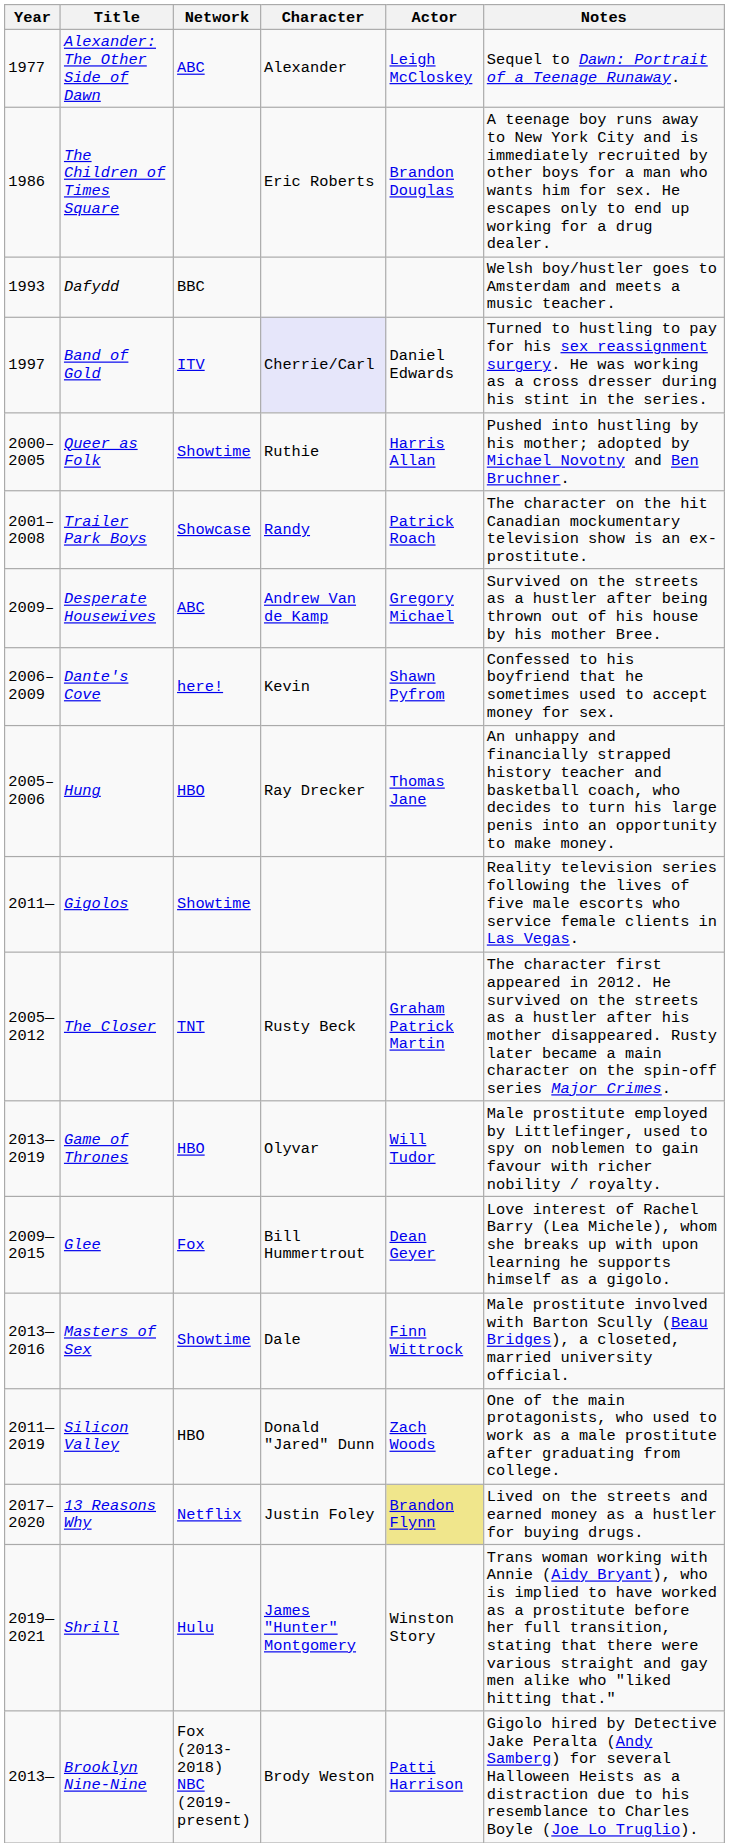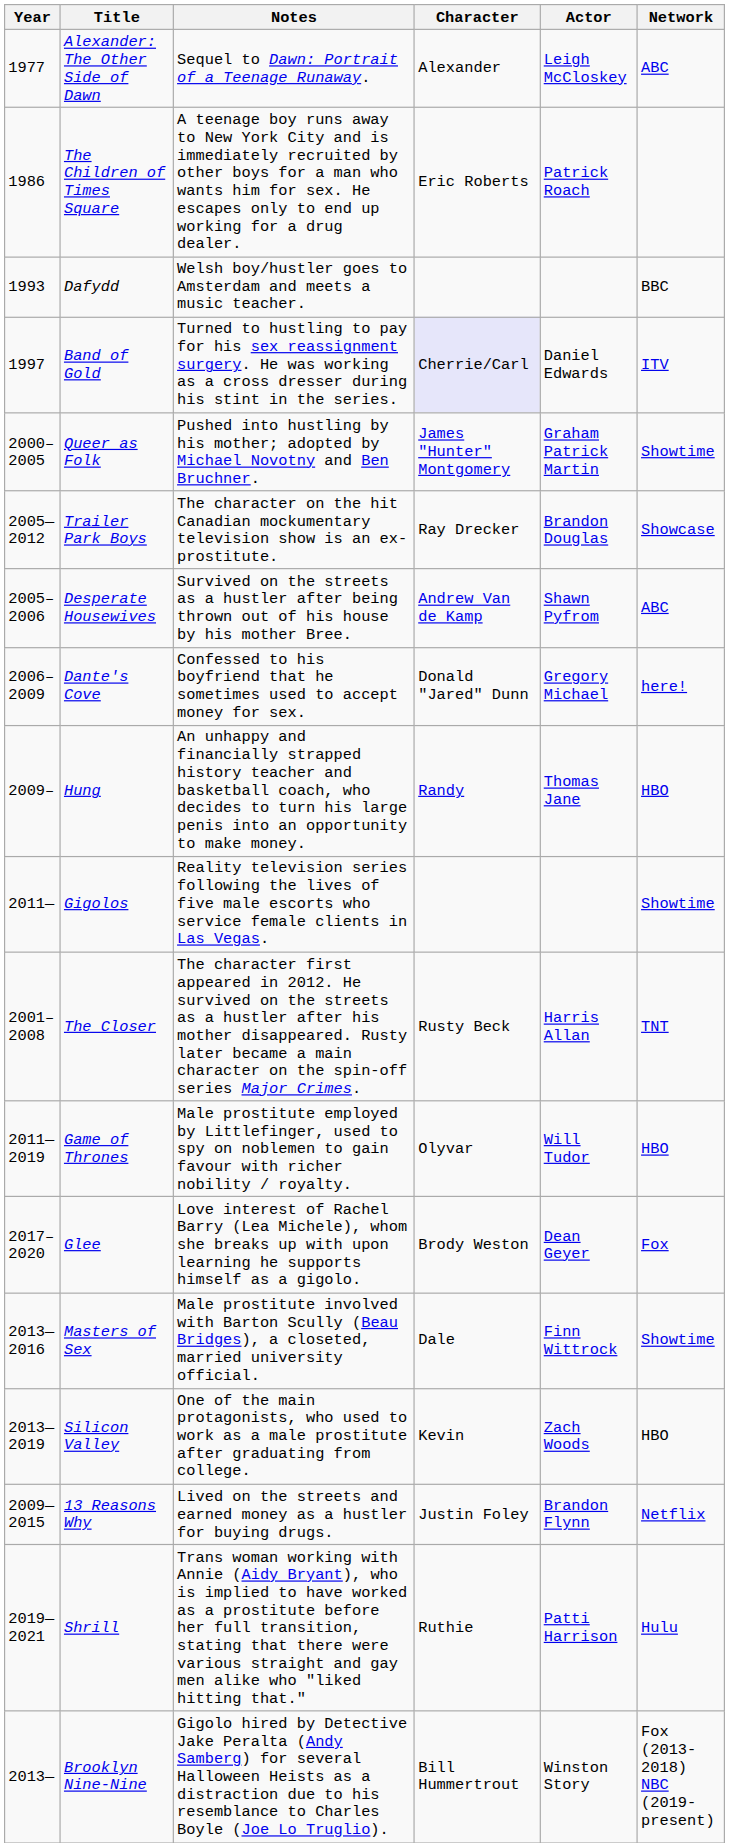 <table class="wikitable">
 <tr>
 <th>Year</th>
 <th>Title</th>
-<th>Network</th>
+<th>Notes</th>
 <th>Character</th>
 <th>Actor</th>
-<th>Notes</th>
+<th>Network</th>
 </tr>
 <tr>
 <td>1977</td>
 <td><em><a href='#'>Alexander: The Other Side of Dawn</a></em></td>
-<td><a href='#'>ABC</a></td>
+<td>Sequel to <em><a href='#'>Dawn: Portrait of a Teenage Runaway</a></em>.</td>
 <td>Alexander</td>
 <td><a href='#'>Leigh McCloskey</a></td>
-<td>Sequel to <em><a href='#'>Dawn: Portrait of a Teenage Runaway</a></em>.</td>
+<td><a href='#'>ABC</a></td>
 </tr>
 <tr>
 <td>1986</td>
 <td><em><a href='#'>The Children of Times Square</a></em></td>
+<td>A teenage boy runs away to New York City and is immediately recruited by other boys for a man who wants him for sex. He escapes only to end up working for a drug dealer.</td>
+<td>Eric Roberts</td>
+<td><a href='#'>Patrick Roach</a></td>
 <td></td>
-<td>Eric Roberts</td>
-<td><a href='#'>Brandon Douglas</a></td>
-<td>A teenage boy runs away to New York City and is immediately recruited by other boys for a man who wants him for sex. He escapes only to end up working for a drug dealer.</td>
 </tr>
 <tr>
 <td>1993</td>
 <td><em>Dafydd</em></td>
-<td>BBC</td>
+<td>Welsh boy/hustler goes to Amsterdam and meets a music teacher.</td>
 <td></td>
 <td></td>
-<td>Welsh boy/hustler goes to Amsterdam and meets a music teacher.</td>
+<td>BBC</td>
 </tr>
 <tr>
 <td>1997</td>
 <td><em><a href='#'>Band of Gold</a></em></td>
-<td><a href='#'>ITV</a></td>
+<td>Turned to hustling to pay for his <a href='#'>sex reassignment surgery</a>. He was working as a cross dresser during his stint in the series.</td>
 <td style="background: lavender;">Cherrie/Carl</td>
 <td>Daniel Edwards</td>
-<td>Turned to hustling to pay for his <a href='#'>sex reassignment surgery</a>. He was working as a cross dresser during his stint in the series.</td>
+<td><a href='#'>ITV</a></td>
 </tr>
 <tr>
 <td>2000–2005</td>
 <td><em><a href='#'>Queer as Folk</a></em></td>
+<td>Pushed into hustling by his mother; adopted by <a href='#'>Michael Novotny</a> and <a href='#'>Ben Bruchner</a>.</td>
+<td><a href='#'>James "Hunter" Montgomery</a></td>
+<td><a href='#'>Graham Patrick Martin</a></td>
 <td><a href='#'>Showtime</a></td>
-<td>Ruthie</td>
-<td><a href='#'>Harris Allan</a></td>
-<td>Pushed into hustling by his mother; adopted by <a href='#'>Michael Novotny</a> and <a href='#'>Ben Bruchner</a>.</td>
 </tr>
 <tr>
-<td>2001–2008</td>
+<td>2005—2012</td>
 <td><em><a href='#'>Trailer Park Boys</a></em></td>
+<td>The character on the hit Canadian mockumentary television show is an ex-prostitute.</td>
+<td>Ray Drecker</td>
+<td><a href='#'>Brandon Douglas</a></td>
 <td><a href='#'>Showcase</a></td>
-<td><a href='#'>Randy</a></td>
-<td><a href='#'>Patrick Roach</a></td>
-<td>The character on the hit Canadian mockumentary television show is an ex-prostitute.</td>
 </tr>
 <tr>
-<td>2009–</td>
+<td>2005–2006</td>
 <td><em><a href='#'>Desperate Housewives</a></em></td>
+<td>Survived on the streets as a hustler after being thrown out of his house by his mother Bree.</td>
+<td><a href='#'>Andrew Van de Kamp</a></td>
+<td><a href='#'>Shawn Pyfrom</a></td>
 <td><a href='#'>ABC</a></td>
-<td><a href='#'>Andrew Van de Kamp</a></td>
-<td><a href='#'>Gregory Michael</a></td>
-<td>Survived on the streets as a hustler after being thrown out of his house by his mother Bree.</td>
 </tr>
 <tr>
 <td>2006–2009</td>
 <td><em><a href='#'>Dante's Cove</a></em></td>
+<td>Confessed to his boyfriend that he sometimes used to accept money for sex.</td>
+<td>Donald "Jared" Dunn</td>
+<td><a href='#'>Gregory Michael</a></td>
 <td><a href='#'>here!</a></td>
-<td>Kevin</td>
-<td><a href='#'>Shawn Pyfrom</a></td>
-<td>Confessed to his boyfriend that he sometimes used to accept money for sex.</td>
 </tr>
 <tr>
-<td>2005–2006</td>
+<td>2009–</td>
 <td><em><a href='#'>Hung</a></em></td>
+<td>An unhappy and financially strapped history teacher and basketball coach, who decides to turn his large penis into an opportunity to make money.</td>
+<td><a href='#'>Randy</a></td>
+<td><a href='#'>Thomas Jane</a></td>
 <td><a href='#'>HBO</a></td>
-<td>Ray Drecker</td>
-<td><a href='#'>Thomas Jane</a></td>
-<td>An unhappy and financially strapped history teacher and basketball coach, who decides to turn his large penis into an opportunity to make money.</td>
 </tr>
 <tr>
 <td>2011—</td>
 <td><em><a href='#'>Gigolos</a></em></td>
-<td><a href='#'>Showtime</a></td>
+<td>Reality television series following the lives of five male escorts who service female clients in <a href='#'>Las Vegas</a>.</td>
 <td></td>
 <td></td>
-<td>Reality television series following the lives of five male escorts who service female clients in <a href='#'>Las Vegas</a>.</td>
+<td><a href='#'>Showtime</a></td>
 </tr>
 <tr>
-<td>2005—2012</td>
+<td>2001–2008</td>
 <td><em><a href='#'>The Closer</a></em></td>
+<td>The character first appeared in 2012. He survived on the streets as a hustler after his mother disappeared. Rusty later became a main character on the spin-off series <em><a href='#'>Major Crimes</a></em>.</td>
+<td>Rusty Beck</td>
+<td><a href='#'>Harris Allan</a></td>
 <td><a href='#'>TNT</a></td>
-<td>Rusty Beck</td>
-<td><a href='#'>Graham Patrick Martin</a></td>
-<td>The character first appeared in 2012. He survived on the streets as a hustler after his mother disappeared. Rusty later became a main character on the spin-off series <em><a href='#'>Major Crimes</a></em>.</td>
 </tr>
 <tr>
-<td>2013—2019</td>
+<td>2011—2019</td>
 <td><em><a href='#'>Game of Thrones</a></em></td>
-<td><a href='#'>HBO</a></td>
+<td>Male prostitute employed by Littlefinger, used to spy on noblemen to gain favour with richer nobility / royalty.</td>
 <td>Olyvar</td>
 <td><a href='#'>Will Tudor</a></td>
-<td>Male prostitute employed by Littlefinger, used to spy on noblemen to gain favour with richer nobility / royalty.</td>
+<td><a href='#'>HBO</a></td>
 </tr>
 <tr>
-<td>2009—2015</td>
+<td>2017–2020</td>
 <td><em><a href='#'>Glee</a></em></td>
+<td>Love interest of Rachel Barry (Lea Michele), whom she breaks up with upon learning he supports himself as a gigolo.</td>
+<td>Brody Weston</td>
+<td><a href='#'>Dean Geyer</a></td>
 <td><a href='#'>Fox</a></td>
-<td>Bill Hummertrout</td>
-<td><a href='#'>Dean Geyer</a></td>
-<td>Love interest of Rachel Barry (Lea Michele), whom she breaks up with upon learning he supports himself as a gigolo.</td>
 </tr>
 <tr>
 <td>2013—2016</td>
 <td><em><a href='#'>Masters of Sex</a></em></td>
-<td><a href='#'>Showtime</a></td>
+<td>Male prostitute involved with Barton Scully (<a href='#'>Beau Bridges</a>), a closeted, married university official.</td>
 <td>Dale</td>
 <td><a href='#'>Finn Wittrock</a></td>
-<td>Male prostitute involved with Barton Scully (<a href='#'>Beau Bridges</a>), a closeted, married university official.</td>
+<td><a href='#'>Showtime</a></td>
 </tr>
 <tr>
-<td>2011—2019</td>
+<td>2013—2019</td>
 <td><em><a href='#'>Silicon Valley</a></em></td>
+<td>One of the main protagonists, who used to work as a male prostitute after graduating from college.</td>
+<td>Kevin</td>
+<td><a href='#'>Zach Woods</a></td>
 <td>HBO</td>
-<td>Donald "Jared" Dunn</td>
-<td><a href='#'>Zach Woods</a></td>
-<td>One of the main protagonists, who used to work as a male prostitute after graduating from college.</td>
 </tr>
 <tr>
-<td>2017–2020</td>
+<td>2009—2015</td>
 <td><em><a href='#'>13 Reasons Why</a></em></td>
+<td>Lived on the streets and earned money as a hustler for buying drugs.</td>
+<td>Justin Foley</td>
+<td><a href='#'>Brandon Flynn</a></td>
 <td><a href='#'>Netflix</a></td>
-<td>Justin Foley</td>
-<td style="background: khaki;"><a href='#'>Brandon Flynn</a></td>
-<td>Lived on the streets and earned money as a hustler for buying drugs.</td>
 </tr>
 <tr>
 <td>2019—2021</td>
 <td><em><a href='#'>Shrill</a></em></td>
+<td>Trans woman working with Annie (<a href='#'>Aidy Bryant</a>), who is implied to have worked as a prostitute before her full transition, stating that there were various straight and gay men alike who "liked hitting that."</td>
+<td>Ruthie</td>
+<td><a href='#'>Patti Harrison</a></td>
 <td><a href='#'>Hulu</a></td>
-<td><a href='#'>James "Hunter" Montgomery</a></td>
-<td>Winston Story</td>
-<td>Trans woman working with Annie (<a href='#'>Aidy Bryant</a>), who is implied to have worked as a prostitute before her full transition, stating that there were various straight and gay men alike who "liked hitting that."</td>
 </tr>
 <tr>
 <td>2013—</td>
 <td><em><a href='#'>Brooklyn Nine-Nine</a></em></td>
+<td>Gigolo hired by Detective Jake Peralta (<a href='#'>Andy Samberg</a>) for several Halloween Heists as a distraction due to his resemblance to Charles Boyle (<a href='#'>Joe Lo Truglio</a>).</td>
+<td>Bill Hummertrout</td>
+<td>Winston Story</td>
 <td>Fox (2013-2018)<br><a href='#'>NBC</a> (2019-present)</td>
-<td>Brody Weston</td>
-<td><a href='#'>Patti Harrison</a></td>
-<td>Gigolo hired by Detective Jake Peralta (<a href='#'>Andy Samberg</a>) for several Halloween Heists as a distraction due to his resemblance to Charles Boyle (<a href='#'>Joe Lo Truglio</a>).</td>
 </tr>
 </table>
